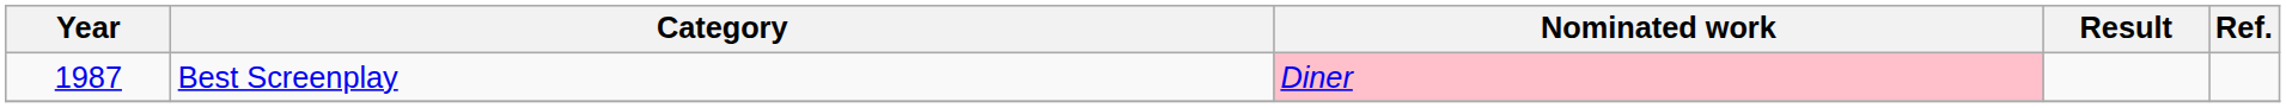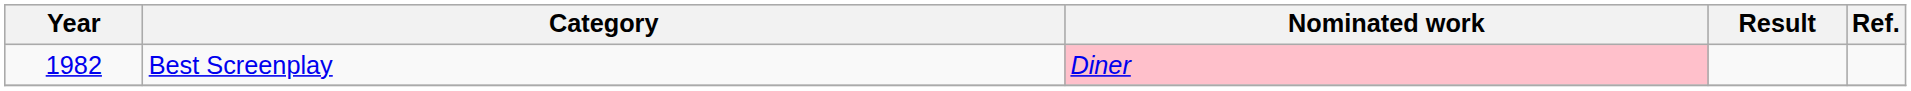 <table class=wikitable>
 <tr>
 <th scope="col" style="width:5em;">Year</th>
 <th scope="col" style="width:36em;">Category</th>
 <th scope="col" style="width:25em;">Nominated work</th>
 <th scope="col" style="width:5em;">Result</th>
 <th>Ref.</th>
 </tr>
 <tr>
-<td style="text-align:center;"><a href='#'>1987</a></td>
+<td style="text-align:center;"><a href='#'>1982</a></td>
 <td><a href='#'>Best Screenplay</a></td>
 <td style="background: pink;"><em><a href='#'>Diner</a></em></td>
 <td></td>
 <td style="text-align:center;"></td>
 </tr>
 <tr>
 </tr>
 </table>
